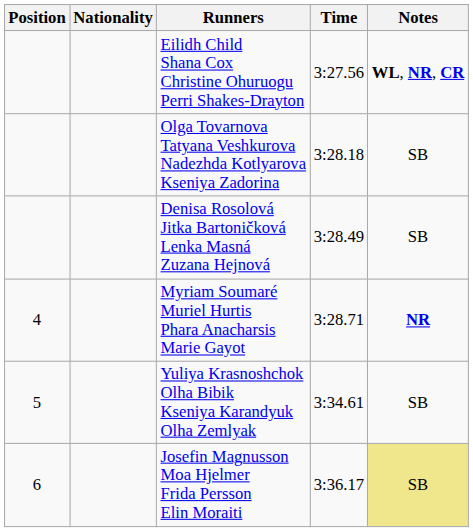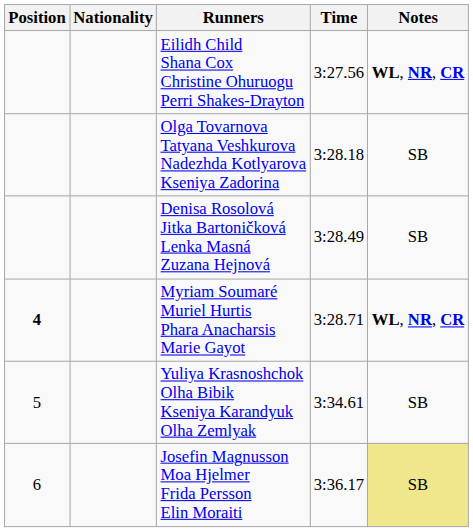 <table class="wikitable sortable" style="text-align:center">
 <tr>
 <th>Position</th>
 <th>Nationality</th>
 <th>Runners</th>
 <th>Time</th>
 <th>Notes</th>
 </tr>
 <tr>
 <td></td>
 <td align=left></td>
 <td align=left><a href='#'>Eilidh Child</a><br> <a href='#'>Shana Cox</a><br> <a href='#'>Christine Ohuruogu</a><br> <a href='#'>Perri Shakes-Drayton</a></td>
 <td>3:27.56</td>
 <td><strong>WL</strong>, <strong><a href='#'>NR</a></strong>, <strong><a href='#'>CR</a></strong></td>
 </tr>
 <tr>
 <td></td>
 <td align=left></td>
 <td align=left><a href='#'>Olga Tovarnova</a><br> <a href='#'>Tatyana Veshkurova</a><br> <a href='#'>Nadezhda Kotlyarova</a><br> <a href='#'>Kseniya Zadorina</a></td>
 <td>3:28.18</td>
 <td>SB</td>
 </tr>
 <tr>
 <td></td>
 <td align=left></td>
 <td align=left><a href='#'>Denisa Rosolová</a><br> <a href='#'>Jitka Bartoničková</a><br> <a href='#'>Lenka Masná</a><br> <a href='#'>Zuzana Hejnová</a></td>
 <td>3:28.49</td>
 <td>SB</td>
 </tr>
 <tr>
-<td>4</td>
+<td><strong>4</strong></td>
 <td align=left></td>
 <td align=left><a href='#'>Myriam Soumaré</a><br> <a href='#'>Muriel Hurtis</a><br> <a href='#'>Phara Anacharsis</a><br> <a href='#'>Marie Gayot</a></td>
 <td>3:28.71</td>
-<td><strong><a href='#'>NR</a></strong></td>
+<td><strong>WL</strong>, <strong><a href='#'>NR</a></strong>, <strong><a href='#'>CR</a></strong></td>
 </tr>
 <tr>
 <td>5</td>
 <td align=left></td>
 <td align=left><a href='#'>Yuliya Krasnoshchok</a><br> <a href='#'>Olha Bibik</a><br> <a href='#'>Kseniya Karandyuk</a><br> <a href='#'>Olha Zemlyak</a></td>
 <td>3:34.61</td>
 <td>SB</td>
 </tr>
 <tr>
 <td>6</td>
 <td align=left></td>
 <td align=left><a href='#'>Josefin Magnusson</a><br> <a href='#'>Moa Hjelmer</a><br> <a href='#'>Frida Persson</a><br> <a href='#'>Elin Moraiti</a></td>
 <td>3:36.17</td>
 <td style="background: khaki;">SB</td>
 </tr>
 </table>
